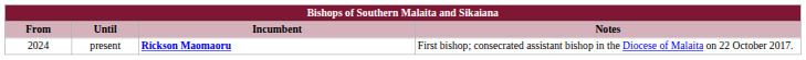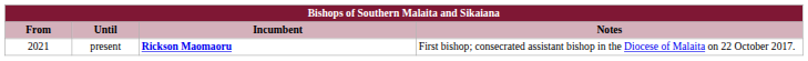 <table class="wikitable" style="width: 95%;">
 <tr>
 <th colspan="4" style="background-color: #7F1734; color: white;">Bishops of Southern Malaita and Sikaiana</th>
 </tr>
 <tr>
 <th style="background-color: #D4B1BB; width: 8%;">From</th>
 <th style="background-color: #D4B1BB; width: 8%;">Until</th>
 <th style="background-color: #D4B1BB; width: 33%;">Incumbent</th>
 <th style="background-color: #D4B1BB; width: 46%;">Notes</th>
 </tr>
 <tr valign="top" style="background-color: white;">
-<td style="text-align: center;">2024</td>
+<td style="text-align: center;">2021</td>
 <td style="text-align: center;">present</td>
 <td><strong><a href='#'>Rickson Maomaoru</a></strong></td>
 <td>First bishop; consecrated assistant bishop in the <a href='#'>Diocese of Malaita</a> on 22 October 2017.</td>
 </tr>
 </table>
